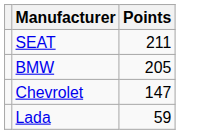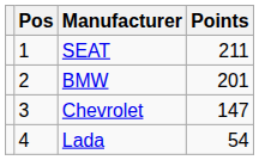 <table class="wikitable" style="font-size: 95%;">
 <tr>
 <th></th>
+<th>Pos</th>
 <th>Manufacturer</th>
 <th>Points</th>
 </tr>
 <tr>
 <td align="left"></td>
+<td>1</td>
 <td> <a href='#'>SEAT</a></td>
 <td align="right">211</td>
 </tr>
 <tr>
 <td align="left"></td>
+<td>2</td>
 <td> <a href='#'>BMW</a></td>
-<td align="right">205</td>
+<td align="right">201</td>
 </tr>
 <tr>
 <td align="left"></td>
+<td>3</td>
 <td> <a href='#'>Chevrolet</a></td>
 <td align="right">147</td>
 </tr>
 <tr>
 <td align="left"></td>
+<td>4</td>
 <td> <a href='#'>Lada</a></td>
-<td align="right">59</td>
+<td align="right">54</td>
 </tr>
 </table>
